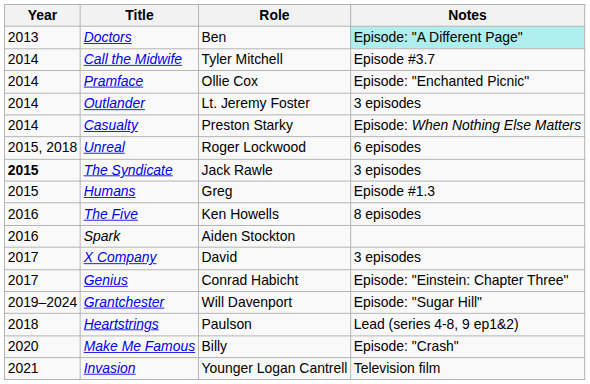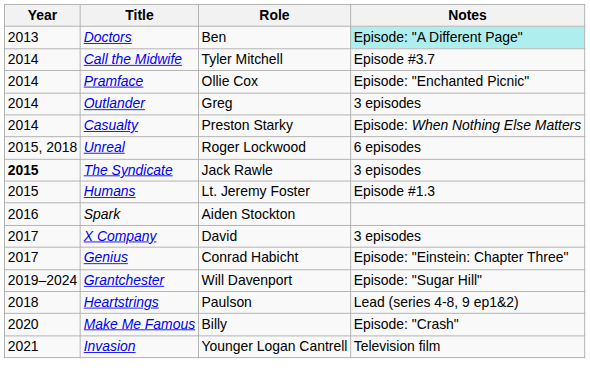 <table class="wikitable sortable">
 <tr>
 <th>Year</th>
 <th>Title</th>
 <th>Role</th>
 <th class="unsortable">Notes</th>
 </tr>
 <tr>
 <td>2013</td>
 <td><em><a href='#'>Doctors</a></em></td>
 <td>Ben</td>
 <td style="background: paleturquoise;">Episode: "A Different Page"</td>
 </tr>
 <tr>
 <td>2014</td>
 <td><em><a href='#'>Call the Midwife</a></em></td>
 <td>Tyler Mitchell</td>
 <td>Episode #3.7</td>
 </tr>
 <tr>
 <td>2014</td>
 <td><em><a href='#'>Pramface</a></em></td>
 <td>Ollie Cox</td>
 <td>Episode: "Enchanted Picnic"</td>
 </tr>
 <tr>
 <td>2014</td>
 <td><em><a href='#'>Outlander</a></em></td>
-<td>Lt. Jeremy Foster</td>
+<td>Greg</td>
 <td>3 episodes</td>
 </tr>
 <tr>
 <td>2014</td>
 <td><em><a href='#'>Casualty</a></em></td>
 <td>Preston Starky</td>
 <td>Episode: <em>When Nothing Else Matters</em></td>
 </tr>
 <tr>
 <td>2015, 2018</td>
 <td><em><a href='#'>Unreal</a></em></td>
 <td>Roger Lockwood</td>
 <td>6 episodes</td>
 </tr>
 <tr>
 <td><strong>2015</strong></td>
 <td><em><a href='#'>The Syndicate </a></em></td>
 <td>Jack Rawle</td>
 <td>3 episodes</td>
 </tr>
 <tr>
 <td>2015</td>
 <td><em><a href='#'>Humans</a></em></td>
-<td>Greg</td>
+<td>Lt. Jeremy Foster</td>
 <td>Episode #1.3</td>
-</tr>
-<tr>
-<td>2016</td>
-<td><em><a href='#'>The Five</a></em></td>
-<td>Ken Howells</td>
-<td>8 episodes</td>
 </tr>
 <tr>
 <td>2016</td>
 <td><em>Spark</em></td>
 <td>Aiden Stockton</td>
 <td></td>
 </tr>
 <tr>
 <td>2017</td>
 <td><em><a href='#'>X Company</a></em></td>
 <td>David</td>
 <td>3 episodes</td>
 </tr>
 <tr>
 <td>2017</td>
 <td><em><a href='#'>Genius</a></em></td>
 <td>Conrad Habicht</td>
 <td>Episode: "Einstein: Chapter Three"</td>
 </tr>
 <tr>
 <td>2019–2024</td>
 <td><em><a href='#'>Grantchester</a></em></td>
 <td>Will Davenport</td>
 <td>Episode: "Sugar Hill"</td>
 </tr>
 <tr>
 <td>2018</td>
 <td><em><a href='#'>Heartstrings</a></em></td>
 <td>Paulson</td>
 <td>Lead (series 4-8, 9 ep1&2)</td>
 </tr>
 <tr>
 <td>2020</td>
 <td><em><a href='#'>Make Me Famous</a></em></td>
 <td>Billy</td>
 <td>Episode: "Crash"</td>
 </tr>
 <tr>
 <td>2021</td>
 <td><em><a href='#'>Invasion</a></em></td>
 <td>Younger Logan Cantrell</td>
 <td>Television film</td>
 </tr>
 </table>
